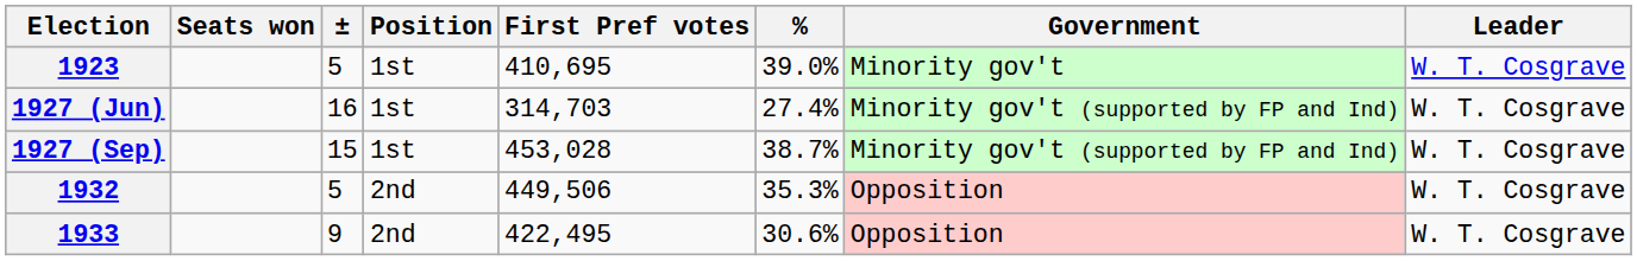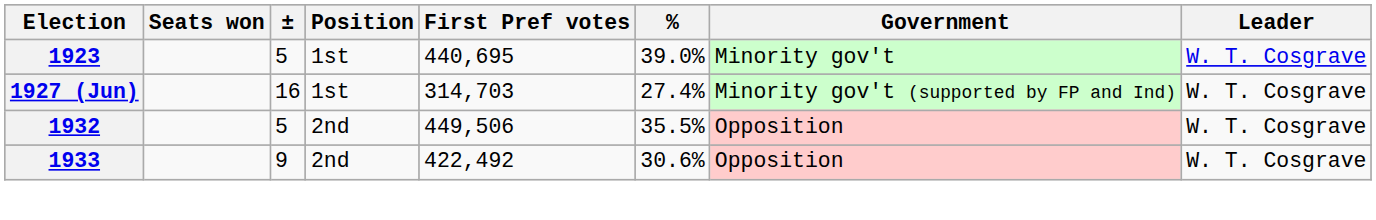 <table class="wikitable">
 <tr>
 <th>Election</th>
 <th>Seats won</th>
 <th>±</th>
 <th>Position</th>
 <th>First Pref votes</th>
 <th>%</th>
 <th>Government</th>
 <th>Leader</th>
 </tr>
 <tr>
 <th><a href='#'>1923</a></th>
 <td></td>
 <td>5</td>
 <td>1st</td>
-<td>410,695</td>
+<td>440,695</td>
 <td>39.0%</td>
 <td style="background-color:#CCFFCC">Minority gov't</td>
 <td><a href='#'>W. T. Cosgrave</a></td>
 </tr>
 <tr>
 <th><a href='#'>1927 (Jun)</a></th>
 <td></td>
 <td>16</td>
 <td>1st</td>
 <td>314,703</td>
 <td>27.4%</td>
 <td style="background-color:#CCFFCC">Minority gov't <small>(supported by FP and Ind)</small></td>
 <td>W. T. Cosgrave</td>
 </tr>
 <tr>
-<th><a href='#'>1927 (Sep)</a></th>
-<td></td>
-<td>15</td>
-<td>1st</td>
-<td>453,028</td>
-<td>38.7%</td>
-<td style="background-color:#CCFFCC">Minority gov't <small>(supported by FP and Ind)</small></td>
-<td>W. T. Cosgrave</td>
-</tr>
-<tr>
 <th><a href='#'>1932</a></th>
 <td></td>
 <td>5</td>
 <td>2nd</td>
 <td>449,506</td>
-<td>35.3%</td>
+<td>35.5%</td>
 <td style="background-color:#FFCCCC">Opposition</td>
 <td>W. T. Cosgrave</td>
 </tr>
 <tr>
 <th><a href='#'>1933</a></th>
 <td></td>
 <td>9</td>
 <td>2nd</td>
-<td>422,495</td>
+<td>422,492</td>
 <td>30.6%</td>
 <td style="background-color:#FFCCCC">Opposition</td>
 <td>W. T. Cosgrave</td>
 </tr>
 </table>
